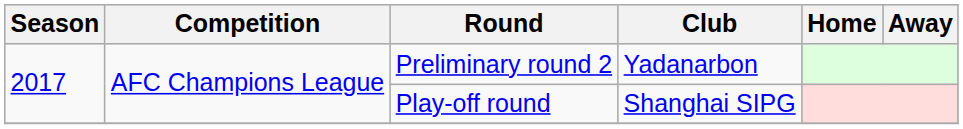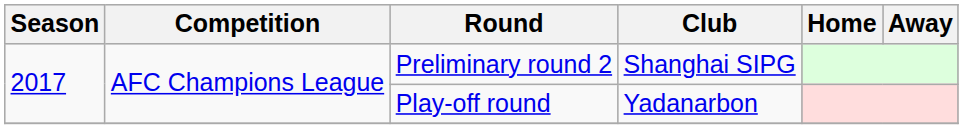 <table class="wikitable">
 <tr>
 <th>Season</th>
 <th>Competition</th>
 <th>Round</th>
 <th>Club</th>
 <th>Home</th>
 <th>Away</th>
 </tr>
 <tr>
 <td rowspan=2><a href='#'>2017</a></td>
 <td rowspan=2><a href='#'>AFC Champions League</a></td>
 <td><a href='#'>Preliminary round 2</a></td>
-<td> <a href='#'>Yadanarbon</a></td>
+<td> <a href='#'>Shanghai SIPG</a></td>
 <td colspan="2" style="background:#dfd;"></td>
 </tr>
 <tr>
 <td><a href='#'>Play-off round</a></td>
-<td> <a href='#'>Shanghai SIPG</a></td>
+<td> <a href='#'>Yadanarbon</a></td>
 <td colspan="2" style="background:#fdd;"></td>
 </tr>
 <tr>
 </tr>
 </table>
